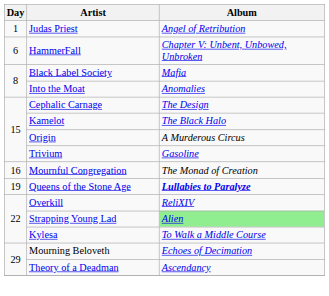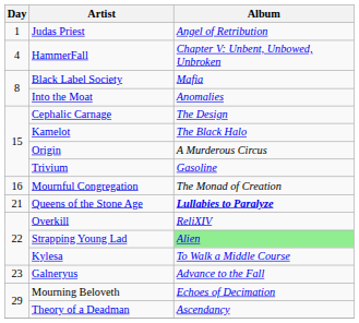 <table class="wikitable">
 <tr>
 <th style="width:20px;">Day</th>
 <th style="width:200px;">Artist</th>
 <th style="width:250px;">Album</th>
 </tr>
 <tr>
 <td style="text-align:center;">1</td>
 <td><a href='#'>Judas Priest</a></td>
 <td><em><a href='#'>Angel of Retribution</a></em></td>
 </tr>
 <tr>
-<td style="text-align:center;">6</td>
+<td style="text-align:center;">4</td>
 <td><a href='#'>HammerFall</a></td>
 <td><em><a href='#'>Chapter V: Unbent, Unbowed, Unbroken</a></em></td>
 </tr>
 <tr>
 <td style="text-align:center;" rowspan="2">8</td>
 <td><a href='#'>Black Label Society</a></td>
 <td><em><a href='#'>Mafia</a></em></td>
 </tr>
 <tr>
 <td><a href='#'>Into the Moat</a></td>
 <td><em><a href='#'>Anomalies</a></em></td>
 </tr>
 <tr>
 <td style="text-align:center;" rowspan="4">15</td>
 <td><a href='#'>Cephalic Carnage</a></td>
 <td><em><a href='#'>The Design</a></em></td>
 </tr>
 <tr>
 <td><a href='#'>Kamelot</a></td>
 <td><em><a href='#'>The Black Halo</a></em></td>
 </tr>
 <tr>
 <td><a href='#'>Origin</a></td>
 <td><em>A Murderous Circus</em></td>
 </tr>
 <tr>
 <td><a href='#'>Trivium</a></td>
 <td><em><a href='#'>Gasoline</a></em></td>
 </tr>
 <tr>
 <td style="text-align:center;">16</td>
 <td><a href='#'>Mournful Congregation</a></td>
 <td><em>The Monad of Creation</em></td>
 </tr>
 <tr>
-<td style="text-align:center;">19</td>
+<td style="text-align:center;">21</td>
 <td><a href='#'>Queens of the Stone Age</a></td>
 <td><strong><em><a href='#'>Lullabies to Paralyze</a></em></strong></td>
 </tr>
 <tr>
 <td style="text-align:center;" rowspan="3">22</td>
 <td><a href='#'>Overkill</a></td>
 <td><em><a href='#'>ReliXIV</a></em></td>
 </tr>
 <tr>
 <td><a href='#'>Strapping Young Lad</a></td>
 <td style="background: lightgreen;"><em><a href='#'>Alien</a></em></td>
 </tr>
 <tr>
 <td><a href='#'>Kylesa</a></td>
 <td><em><a href='#'>To Walk a Middle Course</a></em></td>
 </tr>
 <tr>
+<td style="text-align:center;">23</td>
+<td><a href='#'>Galneryus</a></td>
+<td><em><a href='#'>Advance to the Fall</a></em></td>
+</tr>
+<tr>
 <td style="text-align:center;" rowspan="2">29</td>
 <td>Mourning Beloveth</td>
 <td><em><a href='#'>Echoes of Decimation</a></em></td>
 </tr>
 <tr>
 <td><a href='#'>Theory of a Deadman</a></td>
 <td><em><a href='#'>Ascendancy</a></em></td>
 </tr>
 <tr>
 </tr>
 </table>
